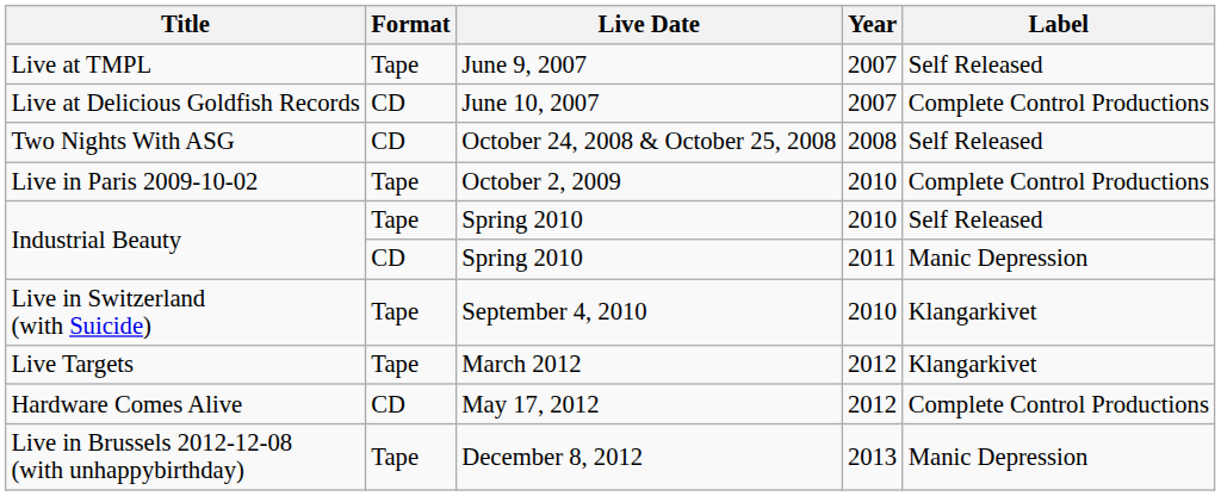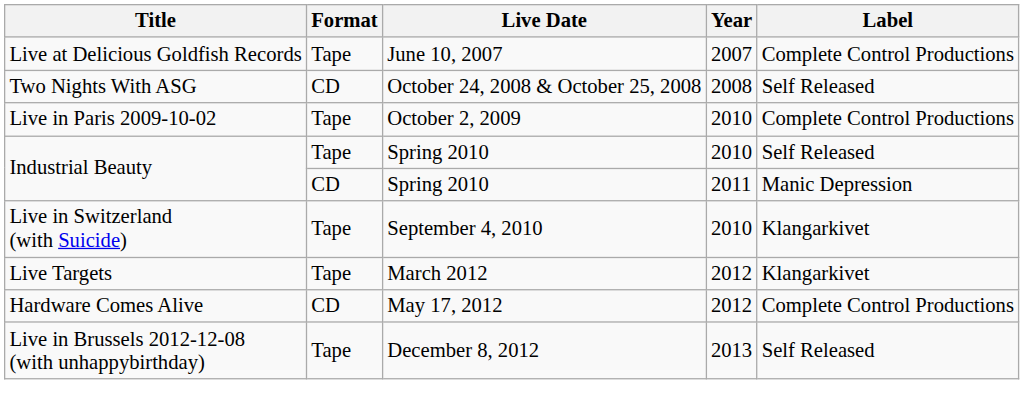 <table class="wikitable">
 <tr>
 <th>Title</th>
 <th>Format</th>
 <th>Live Date</th>
 <th>Year</th>
 <th>Label</th>
 </tr>
 <tr>
-<td>Live at TMPL</td>
+<td>Live at Delicious Goldfish Records</td>
 <td>Tape</td>
-<td>June 9, 2007</td>
-<td>2007</td>
-<td>Self Released</td>
-</tr>
-<tr>
-<td>Live at Delicious Goldfish Records</td>
-<td>CD</td>
 <td>June 10, 2007</td>
 <td>2007</td>
 <td>Complete Control Productions</td>
 </tr>
 <tr>
 <td>Two Nights With ASG</td>
 <td>CD</td>
 <td>October 24, 2008 & October 25, 2008</td>
 <td>2008</td>
 <td>Self Released</td>
 </tr>
 <tr>
 <td>Live in Paris 2009-10-02</td>
 <td>Tape</td>
 <td>October 2, 2009</td>
 <td>2010</td>
 <td>Complete Control Productions</td>
 </tr>
 <tr>
 <td rowspan="2">Industrial Beauty</td>
 <td>Tape</td>
 <td>Spring 2010</td>
 <td>2010</td>
 <td>Self Released</td>
 </tr>
 <tr>
 <td>CD</td>
 <td>Spring 2010</td>
 <td>2011</td>
 <td>Manic Depression</td>
 </tr>
 <tr>
 <td>Live in Switzerland<br>(with <a href='#'>Suicide</a>)</td>
 <td>Tape</td>
 <td>September 4, 2010</td>
 <td>2010</td>
 <td>Klangarkivet</td>
 </tr>
 <tr>
 <td>Live Targets</td>
 <td>Tape</td>
 <td>March 2012</td>
 <td>2012</td>
 <td>Klangarkivet</td>
 </tr>
 <tr>
 <td>Hardware Comes Alive</td>
 <td>CD</td>
 <td>May 17, 2012</td>
 <td>2012</td>
 <td>Complete Control Productions</td>
 </tr>
 <tr>
 <td>Live in Brussels 2012-12-08<br>(with unhappybirthday)</td>
 <td>Tape</td>
 <td>December 8, 2012</td>
 <td>2013</td>
-<td>Manic Depression</td>
+<td>Self Released</td>
 </tr>
 </table>
